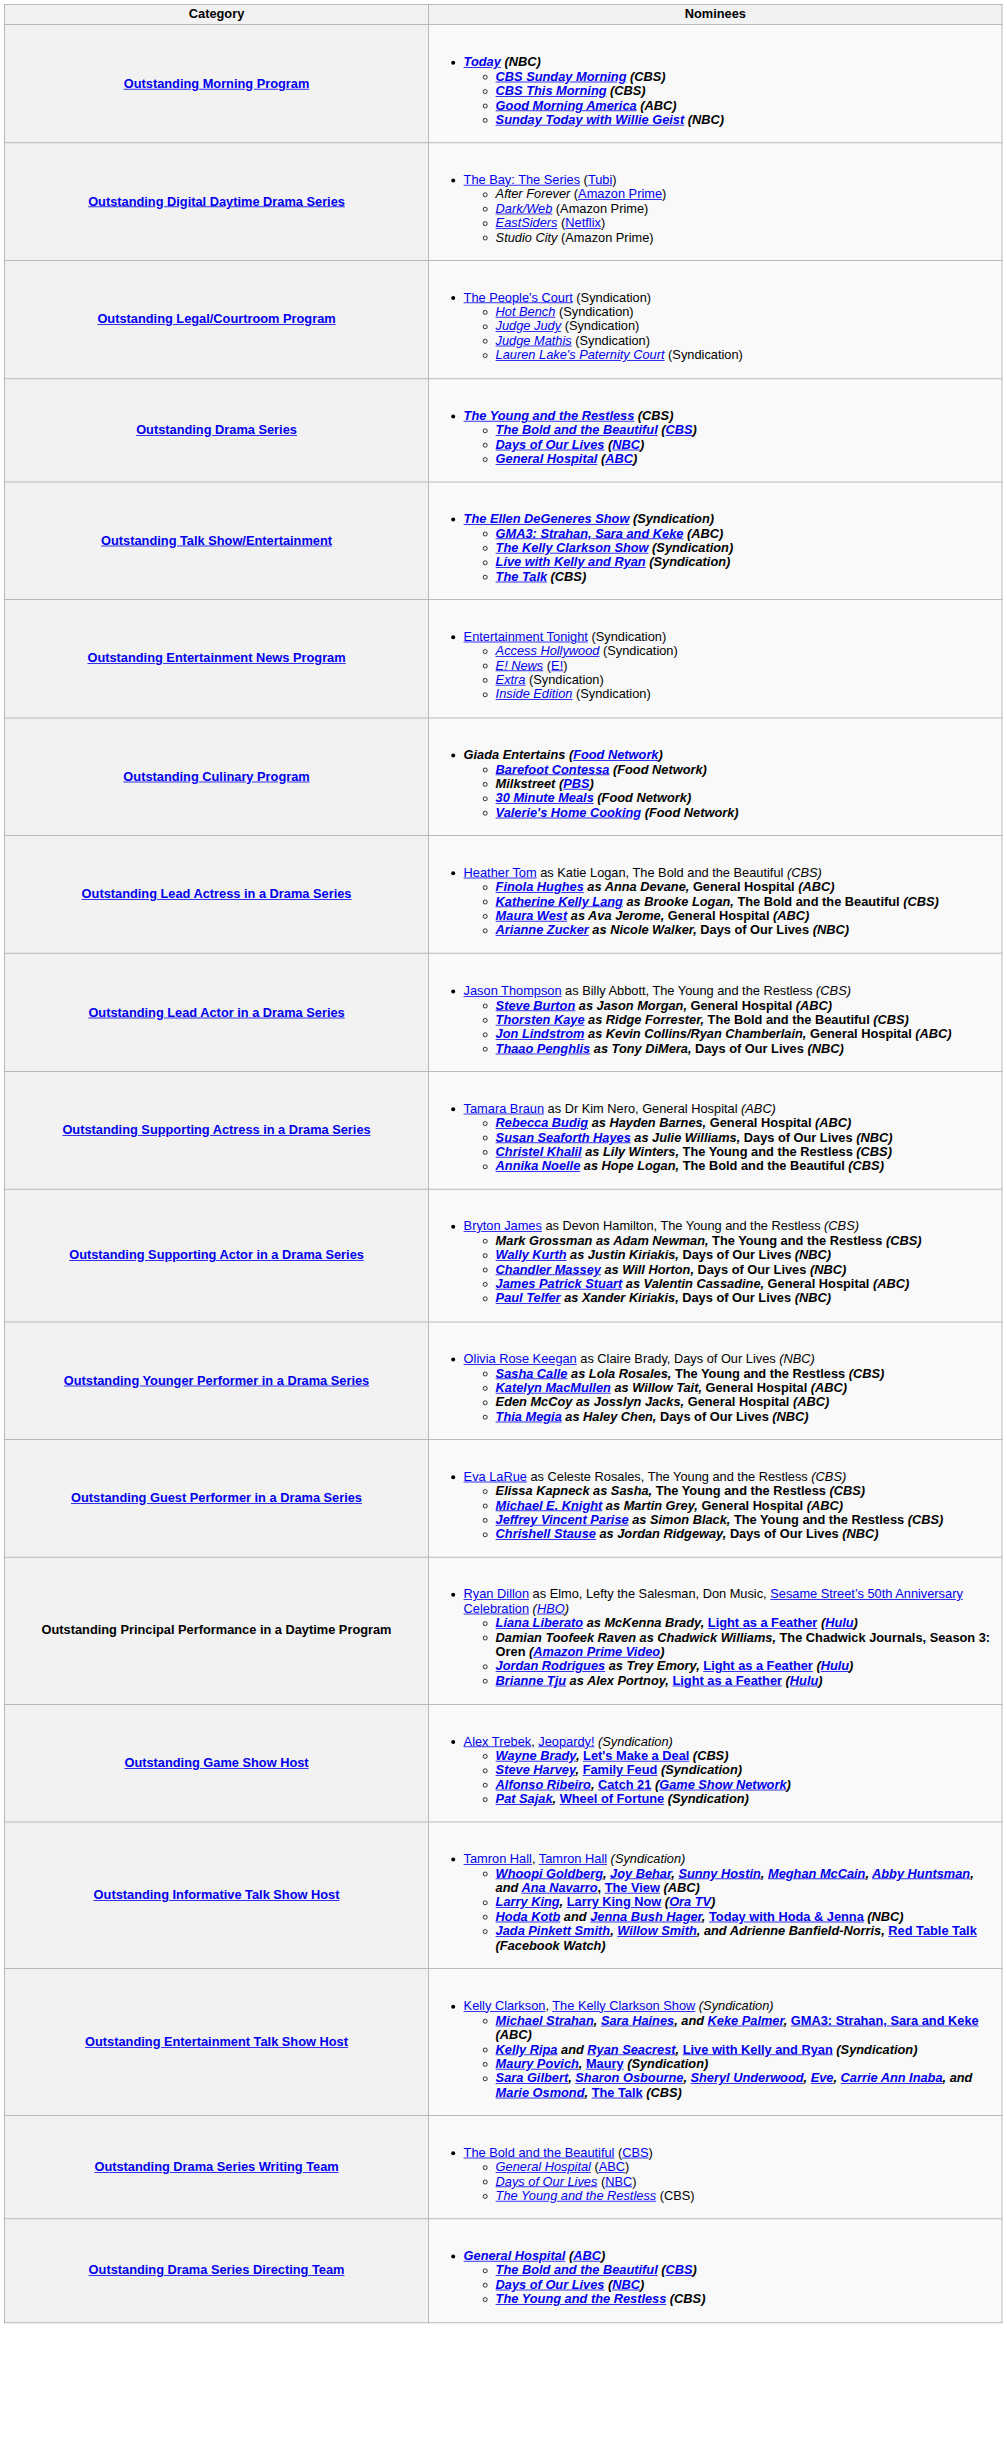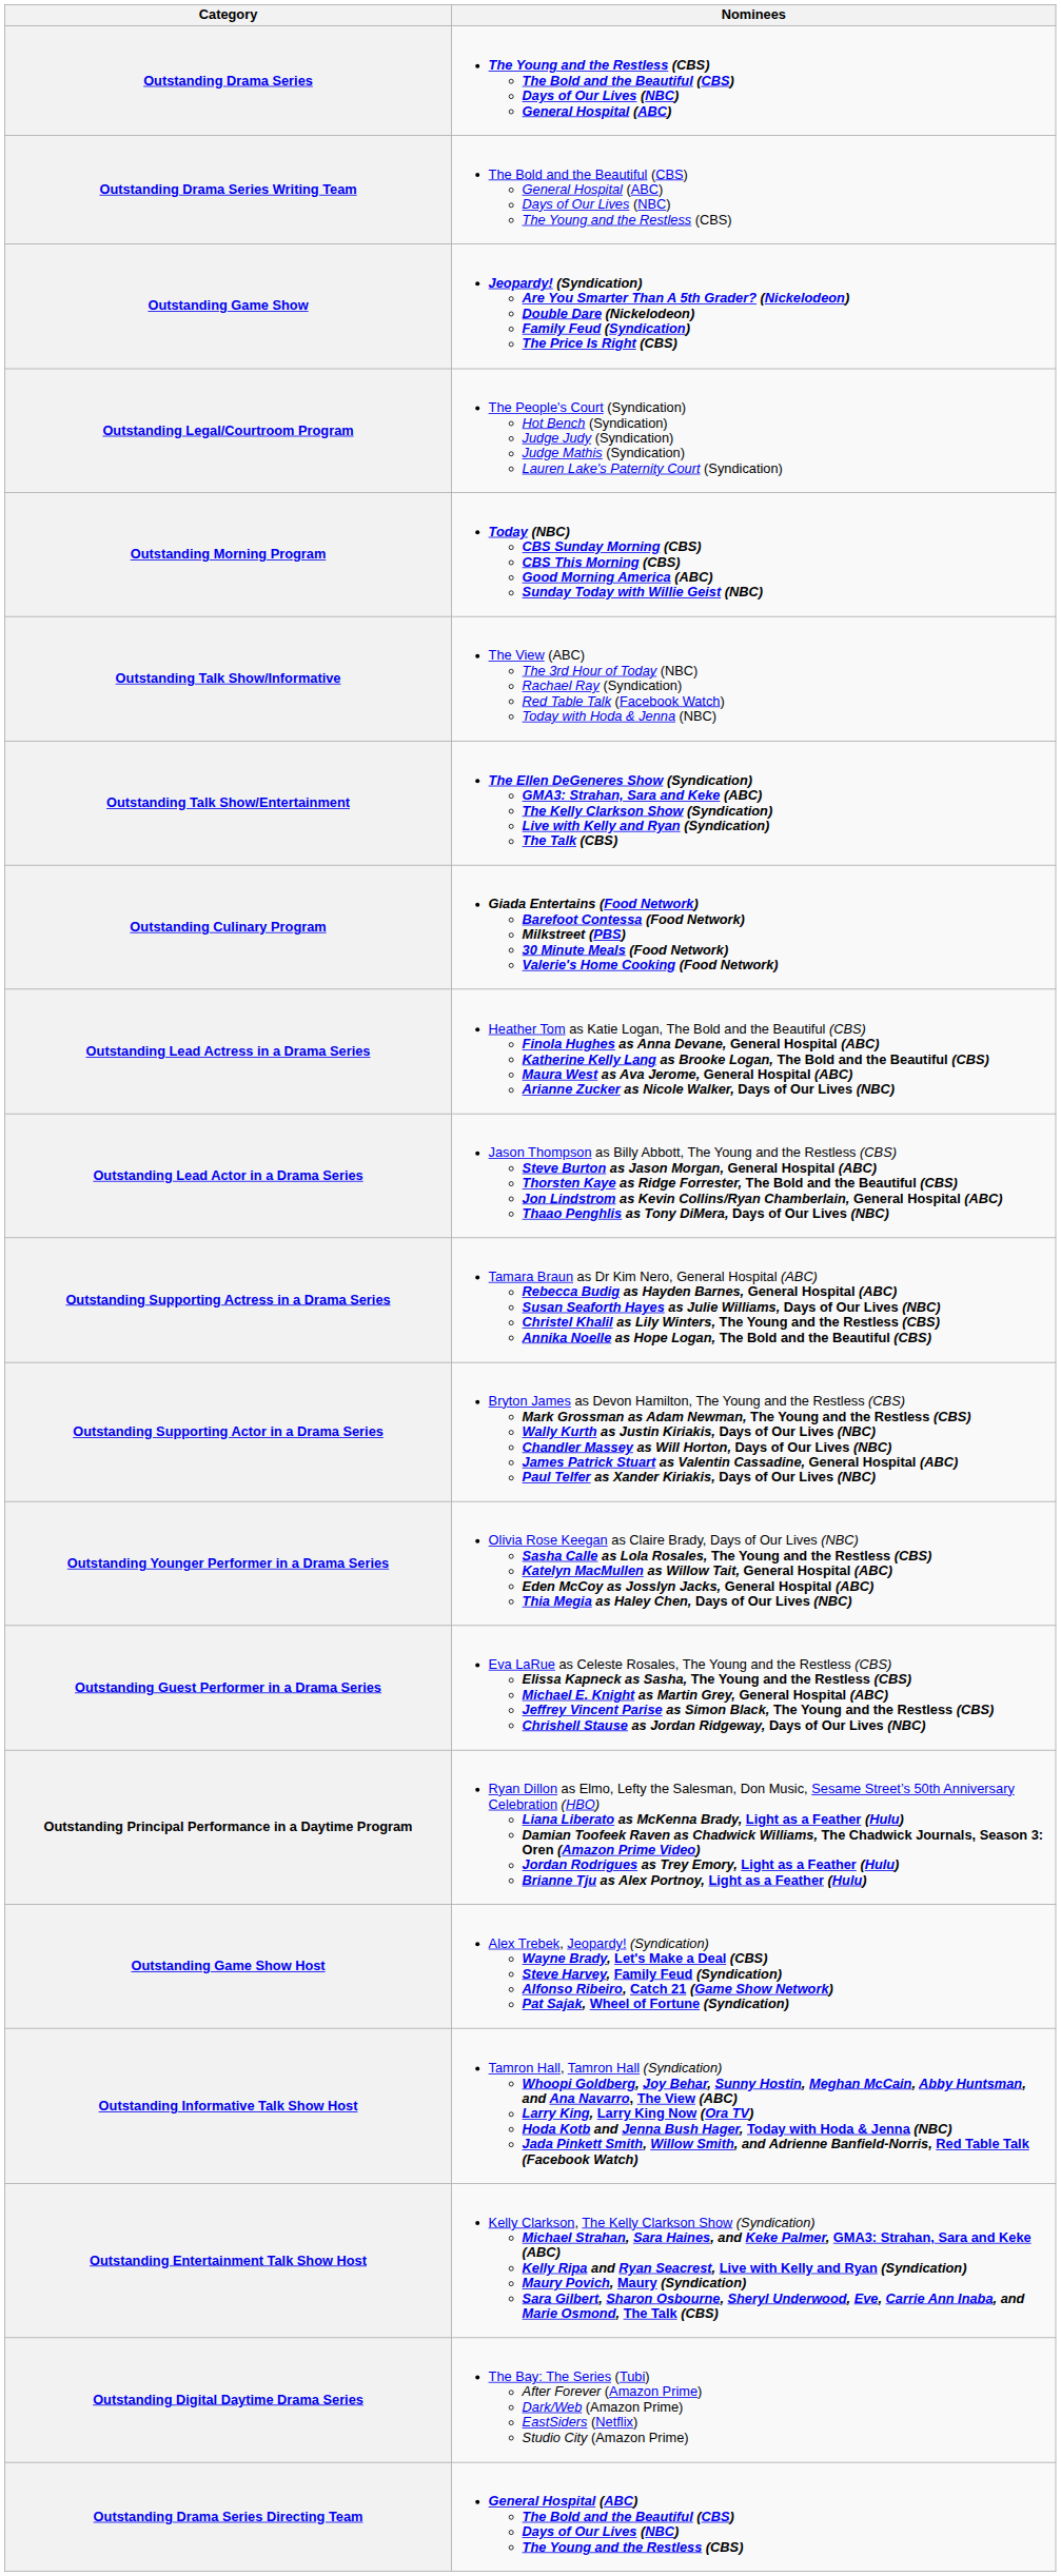 <table class="wikitable sortable">
 <tr>
 <th scope="col" width="37%">Category</th>
 <th scope="col" width="50%">Nominees</th>
 </tr>
 <tr>
-<th scope="row"><a href='#'>Outstanding Morning Program</a></th>
-<td><br><ul><li><strong><em><a href='#'>Today</a><em> (NBC)<strong><ul><li></em><a href='#'>CBS Sunday Morning</a><em> (CBS)</li><li></em><a href='#'>CBS This Morning</a><em> (CBS)</li><li></em><a href='#'>Good Morning America</a><em> (ABC)</li><li></em><a href='#'>Sunday Today with Willie Geist</a><em> (NBC)</li></ul></li></ul></td>
+<th scope="row"><a href='#'>Outstanding Drama Series</a></th>
+<td><br><ul><li><strong><em><a href='#'>The Young and the Restless</a><em> (CBS)<strong><ul><li></em><a href='#'>The Bold and the Beautiful</a><em> (<a href='#'>CBS</a>)</li><li></em><a href='#'>Days of Our Lives</a><em> (<a href='#'>NBC</a>)</li><li></em><a href='#'>General Hospital</a><em> (<a href='#'>ABC</a>)</li></ul></li></ul></td>
 </tr>
 <tr>
-<th scope="row"><a href='#'>Outstanding Digital Daytime Drama Series</a></th>
-<td><br><ul><li></em></strong><a href='#'>The Bay: The Series</a></em> (<a href='#'>Tubi</a>)</strong><ul><li><em>After Forever</em> (<a href='#'>Amazon Prime</a>)</li><li><em><a href='#'>Dark/Web</a></em> (Amazon Prime)</li><li><em><a href='#'>EastSiders</a></em> (<a href='#'>Netflix</a>)</li><li><em>Studio City</em> (Amazon Prime)</li></ul></li></ul></td>
+<th scope="row"><a href='#'>Outstanding Drama Series Writing Team</a></th>
+<td><br><ul><li></em></strong><a href='#'>The Bold and the Beautiful</a></em> (<a href='#'>CBS</a>)</strong><ul><li><em><a href='#'>General Hospital</a></em> (<a href='#'>ABC</a>)</li><li><em><a href='#'>Days of Our Lives</a></em> (<a href='#'>NBC</a>)</li><li><em><a href='#'>The Young and the Restless</a></em> (CBS)</li></ul></li></ul></td>
+</tr>
+<tr>
+<th scope="row"><a href='#'>Outstanding Game Show</a></th>
+<td><br><ul><li><strong><em><a href='#'>Jeopardy!</a><em> (Syndication)<strong><ul><li></em><a href='#'>Are You Smarter Than A 5th Grader?</a><em> (<a href='#'>Nickelodeon</a>)</li><li></em><a href='#'>Double Dare</a><em> (Nickelodeon)</li><li></em><a href='#'>Family Feud</a><em> (<a href='#'>Syndication</a>)</li><li></em><a href='#'>The Price Is Right</a><em> (CBS)</li></ul></li></ul></td>
 </tr>
 <tr>
 <th scope="row"><a href='#'>Outstanding Legal/Courtroom Program</a></th>
 <td><br><ul><li></em></strong><a href='#'>The People's Court</a></em> (Syndication)</strong><ul><li><em><a href='#'>Hot Bench</a></em> (Syndication)</li><li><em><a href='#'>Judge Judy</a></em> (Syndication)</li><li><em><a href='#'>Judge Mathis</a></em> (Syndication)</li><li><em><a href='#'>Lauren Lake's Paternity Court</a></em> (Syndication)</li></ul></li></ul></td>
 </tr>
 <tr>
-<th scope="row"><a href='#'>Outstanding Drama Series</a></th>
-<td><br><ul><li><strong><em><a href='#'>The Young and the Restless</a><em> (CBS)<strong><ul><li></em><a href='#'>The Bold and the Beautiful</a><em> (<a href='#'>CBS</a>)</li><li></em><a href='#'>Days of Our Lives</a><em> (<a href='#'>NBC</a>)</li><li></em><a href='#'>General Hospital</a><em> (<a href='#'>ABC</a>)</li></ul></li></ul></td>
+<th scope="row"><a href='#'>Outstanding Morning Program</a></th>
+<td><br><ul><li><strong><em><a href='#'>Today</a><em> (NBC)<strong><ul><li></em><a href='#'>CBS Sunday Morning</a><em> (CBS)</li><li></em><a href='#'>CBS This Morning</a><em> (CBS)</li><li></em><a href='#'>Good Morning America</a><em> (ABC)</li><li></em><a href='#'>Sunday Today with Willie Geist</a><em> (NBC)</li></ul></li></ul></td>
+</tr>
+<tr>
+<th scope="row"><a href='#'>Outstanding Talk Show/Informative</a></th>
+<td><br><ul><li></em></strong><a href='#'>The View</a></em> (ABC)</strong><ul><li><em><a href='#'>The 3rd Hour of Today</a></em> (NBC)</li><li><em><a href='#'>Rachael Ray</a></em> (Syndication)</li><li><em><a href='#'>Red Table Talk</a></em> (<a href='#'>Facebook Watch</a>)</li><li><em><a href='#'>Today with Hoda & Jenna</a></em> (NBC)</li></ul></li></ul></td>
 </tr>
 <tr>
 <th scope="row"><a href='#'>Outstanding Talk Show/Entertainment</a></th>
 <td><br><ul><li><strong><em><a href='#'>The Ellen DeGeneres Show</a><em> (Syndication)<strong><ul><li></em><a href='#'>GMA3: Strahan, Sara and Keke</a><em> (ABC)</li><li></em><a href='#'>The Kelly Clarkson Show</a><em> (Syndication)</li><li></em><a href='#'>Live with Kelly and Ryan</a><em> (Syndication)</li><li></em><a href='#'>The Talk</a><em> (CBS)</li></ul></li></ul></td>
-</tr>
-<tr>
-<th scope="row"><a href='#'>Outstanding Entertainment News Program</a></th>
-<td><br><ul><li></em></strong><a href='#'>Entertainment Tonight</a></em> (Syndication)</strong><ul><li><em><a href='#'>Access Hollywood</a></em> (Syndication)</li><li><em><a href='#'>E! News</a></em> (<a href='#'>E!</a>)</li><li><em><a href='#'>Extra</a></em> (Syndication)</li><li><em><a href='#'>Inside Edition</a></em> (Syndication)</li></ul></li></ul></td>
 </tr>
 <tr>
 <th scope="row"><a href='#'>Outstanding Culinary Program</a></th>
 <td><br><ul><li><strong><em>Giada Entertains<em> (<a href='#'>Food Network</a>)<strong><ul><li></em><a href='#'>Barefoot Contessa</a><em> (Food Network)</li><li></em>Milkstreet<em> (<a href='#'>PBS</a>)</li><li></em><a href='#'>30 Minute Meals</a><em> (Food Network)</li><li></em><a href='#'>Valerie's Home Cooking</a><em> (Food Network)</li></ul></li></ul></td>
 </tr>
 <tr>
 <th scope="row"><a href='#'>Outstanding Lead Actress in a Drama Series</a></th>
 <td><br><ul><li></strong><a href='#'>Heather Tom</a> as Katie Logan, </em>The Bold and the Beautiful<em> (CBS)<strong><ul><li><a href='#'>Finola Hughes</a> as Anna Devane, </em>General Hospital<em> (ABC)</li><li><a href='#'>Katherine Kelly Lang</a> as Brooke Logan, </em>The Bold and the Beautiful<em> (CBS)</li><li><a href='#'>Maura West</a> as Ava Jerome, </em>General Hospital<em> (ABC)</li><li><a href='#'>Arianne Zucker</a> as Nicole Walker, </em>Days of Our Lives<em> (NBC)</li></ul></li></ul></td>
 </tr>
 <tr>
 <th scope="row"><a href='#'>Outstanding Lead Actor in a Drama Series</a></th>
 <td><br><ul><li></strong><a href='#'>Jason Thompson</a> as Billy Abbott, </em>The Young and the Restless<em> (CBS)<strong><ul><li><a href='#'>Steve Burton</a> as Jason Morgan, </em>General Hospital<em> (ABC)</li><li><a href='#'>Thorsten Kaye</a> as Ridge Forrester, </em>The Bold and the Beautiful<em> (CBS)</li><li><a href='#'>Jon Lindstrom</a> as Kevin Collins/Ryan Chamberlain, </em>General Hospital<em> (ABC)</li><li><a href='#'>Thaao Penghlis</a> as Tony DiMera, </em>Days of Our Lives<em> (NBC)</li></ul></li></ul></td>
 </tr>
 <tr>
 <th scope="row"><a href='#'>Outstanding Supporting Actress in a Drama Series</a></th>
 <td><br><ul><li></strong><a href='#'>Tamara Braun</a> as Dr Kim Nero, </em>General Hospital<em> (ABC)<strong><ul><li><a href='#'>Rebecca Budig</a> as Hayden Barnes, </em>General Hospital<em> (ABC)</li><li><a href='#'>Susan Seaforth Hayes</a> as Julie Williams, </em>Days of Our Lives<em> (NBC)</li><li><a href='#'>Christel Khalil</a> as Lily Winters, </em>The Young and the Restless<em> (CBS)</li><li><a href='#'>Annika Noelle</a> as Hope Logan, </em>The Bold and the Beautiful<em> (CBS)</li></ul></li></ul></td>
 </tr>
 <tr>
 <th scope="row"><a href='#'>Outstanding Supporting Actor in a Drama Series</a></th>
 <td><br><ul><li></strong><a href='#'>Bryton James</a> as Devon Hamilton, </em>The Young and the Restless<em> (CBS)<strong><ul><li>Mark Grossman as Adam Newman, </em>The Young and the Restless<em> (CBS)</li><li><a href='#'>Wally Kurth</a> as Justin Kiriakis, </em>Days of Our Lives<em> (NBC)</li><li><a href='#'>Chandler Massey</a> as Will Horton, </em>Days of Our Lives<em> (NBC)</li><li><a href='#'>James Patrick Stuart</a> as Valentin Cassadine, </em>General Hospital<em> (ABC)</li><li><a href='#'>Paul Telfer</a> as Xander Kiriakis, </em>Days of Our Lives<em> (NBC)</li></ul></li></ul></td>
 </tr>
 <tr>
 <th scope="row"><a href='#'>Outstanding Younger Performer in a Drama Series</a></th>
 <td><br><ul><li></strong><a href='#'>Olivia Rose Keegan</a> as Claire Brady, </em>Days of Our Lives<em> (NBC)<strong><ul><li><a href='#'>Sasha Calle</a> as Lola Rosales, </em>The Young and the Restless<em> (CBS)</li><li><a href='#'>Katelyn MacMullen</a> as Willow Tait, </em>General Hospital<em> (ABC)</li><li>Eden McCoy as Josslyn Jacks, </em>General Hospital<em> (ABC)</li><li><a href='#'>Thia Megia</a> as Haley Chen, </em>Days of Our Lives<em> (NBC)</li></ul></li></ul></td>
 </tr>
 <tr>
 <th scope="row"><a href='#'>Outstanding Guest Performer in a Drama Series</a></th>
 <td><br><ul><li></strong><a href='#'>Eva LaRue</a> as Celeste Rosales, </em>The Young and the Restless<em> (CBS)<strong><ul><li>Elissa Kapneck as Sasha, </em>The Young and the Restless<em> (CBS)</li><li><a href='#'>Michael E. Knight</a> as Martin Grey, </em>General Hospital<em> (ABC)</li><li><a href='#'>Jeffrey Vincent Parise</a> as Simon Black, </em>The Young and the Restless<em> (CBS)</li><li><a href='#'>Chrishell Stause</a> as Jordan Ridgeway, </em>Days of Our Lives<em> (NBC)</li></ul></li></ul></td>
 </tr>
 <tr>
 <th scope="row">Outstanding Principal Performance in a Daytime Program</th>
 <td><br><ul><li></strong><a href='#'>Ryan Dillon</a> as Elmo, Lefty the Salesman, Don Music, </em><a href='#'>Sesame Street’s 50th Anniversary Celebration</a><em> (<a href='#'>HBO</a>)<strong><ul><li><a href='#'>Liana Liberato</a> as McKenna Brady, </em><a href='#'>Light as a Feather</a><em> (<a href='#'>Hulu</a>)</li><li>Damian Toofeek Raven as Chadwick Williams, </em>The Chadwick Journals, Season 3: Oren<em> (<a href='#'>Amazon Prime Video</a>)</li><li><a href='#'>Jordan Rodrigues</a> as Trey Emory, </em><a href='#'>Light as a Feather</a><em> (<a href='#'>Hulu</a>)</li><li><a href='#'>Brianne Tju</a> as Alex Portnoy, </em><a href='#'>Light as a Feather</a><em> (<a href='#'>Hulu</a>)</li></ul></li></ul></td>
 </tr>
 <tr>
 <th scope="row"><a href='#'>Outstanding Game Show Host</a></th>
 <td><br><ul><li></strong><a href='#'>Alex Trebek</a>, </em><a href='#'>Jeopardy!</a><em> (Syndication)<strong><ul><li><a href='#'>Wayne Brady</a>, </em><a href='#'>Let's Make a Deal</a><em> (CBS)</li><li><a href='#'>Steve Harvey</a>, </em><a href='#'>Family Feud</a><em> (Syndication)</li><li><a href='#'>Alfonso Ribeiro</a>, </em><a href='#'>Catch 21</a><em> (<a href='#'>Game Show Network</a>)</li><li><a href='#'>Pat Sajak</a>, </em><a href='#'>Wheel of Fortune</a><em> (Syndication)</li></ul></li></ul></td>
 </tr>
 <tr>
 <th scope="row"><a href='#'>Outstanding Informative Talk Show Host</a></th>
 <td><br><ul><li></strong><a href='#'>Tamron Hall</a>, </em><a href='#'>Tamron Hall</a><em> (Syndication)<strong><ul><li><a href='#'>Whoopi Goldberg</a>, <a href='#'>Joy Behar</a>, <a href='#'>Sunny Hostin</a>, <a href='#'>Meghan McCain</a>, <a href='#'>Abby Huntsman</a>, and <a href='#'>Ana Navarro</a></em>, <a href='#'>The View</a><em> (ABC)</li><li><a href='#'>Larry King</a>, </em><a href='#'>Larry King Now</a><em> (<a href='#'>Ora TV</a>)</li><li><a href='#'>Hoda Kotb</a> and <a href='#'>Jenna Bush Hager</a>, </em><a href='#'>Today with Hoda & Jenna</a><em> (NBC)</li><li><a href='#'>Jada Pinkett Smith</a>, <a href='#'>Willow Smith</a>, and Adrienne Banfield-Norris, </em><a href='#'>Red Table Talk</a><em> (Facebook Watch)</li></ul></li></ul></td>
 </tr>
 <tr>
 <th scope="row"><a href='#'>Outstanding Entertainment Talk Show Host</a></th>
 <td><br><ul><li></strong><a href='#'>Kelly Clarkson</a>, </em><a href='#'>The Kelly Clarkson Show</a><em> (Syndication)<strong><ul><li><a href='#'>Michael Strahan</a>, <a href='#'>Sara Haines</a>, and <a href='#'>Keke Palmer</a>, </em><a href='#'>GMA3: Strahan, Sara and Keke</a><em> (ABC)</li><li><a href='#'>Kelly Ripa</a> and <a href='#'>Ryan Seacrest</a>, </em><a href='#'>Live with Kelly and Ryan</a><em> (Syndication)</li><li><a href='#'>Maury Povich</a>, </em><a href='#'>Maury</a><em> (Syndication)</li><li><a href='#'>Sara Gilbert</a>, <a href='#'>Sharon Osbourne</a>, <a href='#'>Sheryl Underwood</a>, <a href='#'>Eve</a>, <a href='#'>Carrie Ann Inaba</a>, and <a href='#'>Marie Osmond</a>, </em><a href='#'>The Talk</a><em> (CBS)</li></ul></li></ul></td>
 </tr>
 <tr>
-<th scope="row"><a href='#'>Outstanding Drama Series Writing Team</a></th>
-<td><br><ul><li></em></strong><a href='#'>The Bold and the Beautiful</a></em> (<a href='#'>CBS</a>)</strong><ul><li><em><a href='#'>General Hospital</a></em> (<a href='#'>ABC</a>)</li><li><em><a href='#'>Days of Our Lives</a></em> (<a href='#'>NBC</a>)</li><li><em><a href='#'>The Young and the Restless</a></em> (CBS)</li></ul></li></ul></td>
+<th scope="row"><a href='#'>Outstanding Digital Daytime Drama Series</a></th>
+<td><br><ul><li></em></strong><a href='#'>The Bay: The Series</a></em> (<a href='#'>Tubi</a>)</strong><ul><li><em>After Forever</em> (<a href='#'>Amazon Prime</a>)</li><li><em><a href='#'>Dark/Web</a></em> (Amazon Prime)</li><li><em><a href='#'>EastSiders</a></em> (<a href='#'>Netflix</a>)</li><li><em>Studio City</em> (Amazon Prime)</li></ul></li></ul></td>
 </tr>
 <tr>
 <th scope="row"><a href='#'>Outstanding Drama Series Directing Team</a></th>
 <td><br><ul><li><strong><em><a href='#'>General Hospital</a><em> (<a href='#'>ABC</a>)<strong><ul><li></em><a href='#'>The Bold and the Beautiful</a><em> (<a href='#'>CBS</a>)</li><li></em><a href='#'>Days of Our Lives</a><em> (<a href='#'>NBC</a>)</li><li></em><a href='#'>The Young and the Restless</a><em> (CBS)</li></ul></li></ul></td>
 </tr>
 </table>
